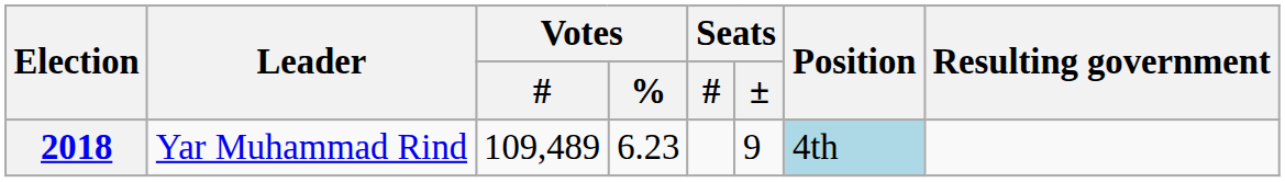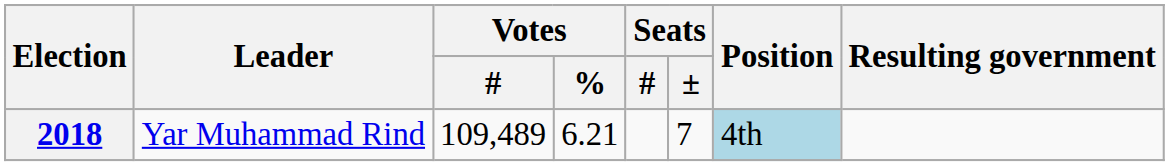 <table class="wikitable sortable">
 <tr>
 <th rowspan=2>Election</th>
 <th rowspan=2>Leader</th>
 <th colspan=2>Votes</th>
 <th colspan=2>Seats</th>
 <th rowspan=2>Position</th>
 <th rowspan=2>Resulting government</th>
 </tr>
 <tr>
 <th>#</th>
 <th>%</th>
 <th>#</th>
 <th>±</th>
 </tr>
 <tr>
 <th rowspan="1"><a href='#'>2018</a></th>
 <td rowspan="1"><a href='#'>Yar Muhammad Rind</a></td>
 <td rowspan="1">109,489</td>
-<td rowspan="1">6.23</td>
+<td rowspan="1">6.21</td>
 <td rowspan="1"></td>
-<td rowspan="1"> 9</td>
+<td rowspan="1"> 7</td>
 <td rowspan="1" style="background: lightblue;">4th</td>
 <td></td>
 </tr>
 </table>
